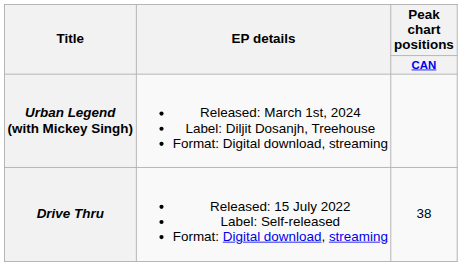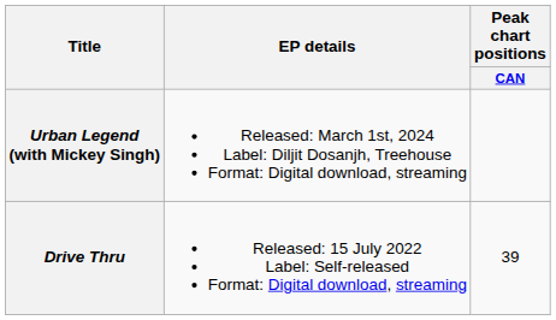 <table class="wikitable plainrowheaders"style="text-align:center;">
 <tr>
 <th rowspan="2">Title</th>
 <th rowspan="2">EP details</th>
 <th>Peak chart positions</th>
 </tr>
 <tr>
 <th style="width:2.5em; font-size:85%"><a href='#'>CAN</a><br></th>
 </tr>
 <tr>
 <th scope="row"><em>Urban Legend</em><br><span>(with Mickey Singh)</span></th>
 <td><br><ul><li>Released: March 1st, 2024</li><li>Label: Diljit Dosanjh, Treehouse</li><li>Format: Digital download, streaming</li></ul></td>
 <td></td>
 </tr>
 <tr>
 <th scope="row"><em>Drive Thru</em></th>
 <td><br><ul><li>Released: 15 July 2022</li><li>Label: Self-released</li><li>Format: <a href='#'>Digital download</a>, <a href='#'>streaming</a></li></ul></td>
-<td style="text-align:center;">38</td>
+<td style="text-align:center;">39</td>
 </tr>
 </table>
